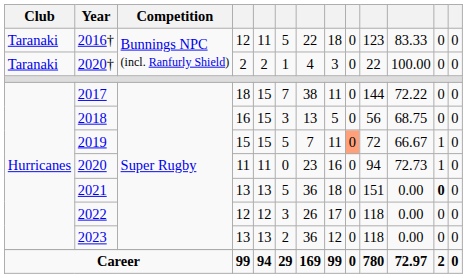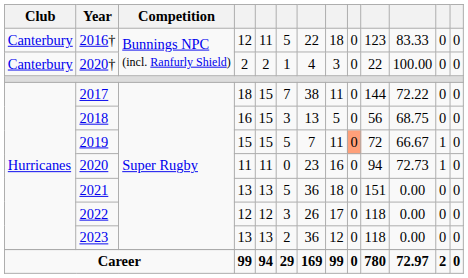 <table class="wikitable sortable" style="text-align:center; font-size:95%">
 <tr>
 <th>Club</th>
 <th>Year</th>
 <th>Competition</th>
 <th></th>
 <th></th>
 <th></th>
 <th></th>
 <th></th>
 <th></th>
 <th></th>
 <th></th>
 <th></th>
 <th></th>
 </tr>
 <tr>
-<td style="text-align:left;"><a href='#'>Taranaki</a></td>
+<td style="text-align:left;"><a href='#'>Canterbury</a></td>
 <td style="text-align:left;"><a href='#'>2016</a>†</td>
 <td rowspan=2 style="text-align:left;"><a href='#'>Bunnings NPC</a><br><small>(incl. <a href='#'>Ranfurly Shield</a>)</small></td>
 <td>12</td>
 <td>11</td>
 <td>5</td>
 <td>22</td>
 <td>18</td>
 <td>0</td>
 <td>123</td>
 <td>83.33</td>
 <td>0</td>
 <td>0</td>
 </tr>
 <tr>
-<td style="text-align:left;"><a href='#'>Taranaki</a></td>
+<td style="text-align:left;"><a href='#'>Canterbury</a></td>
 <td style="text-align:left;"><a href='#'>2020</a>†</td>
 <td>2</td>
 <td>2</td>
 <td>1</td>
 <td>4</td>
 <td>3</td>
 <td>0</td>
 <td>22</td>
 <td>100.00</td>
 <td>0</td>
 <td>0</td>
 </tr>
 <tr>
 <td colspan=14 style="background-color: #DDDDDD"></td>
 </tr>
 <tr>
 <td rowspan=7 style="text-align:left;"><a href='#'>Hurricanes</a></td>
 <td style="text-align:left;"><a href='#'>2017</a></td>
 <td rowspan=7 style="text-align:left;"><a href='#'>Super Rugby</a></td>
 <td>18</td>
 <td>15</td>
 <td>7</td>
 <td>38</td>
 <td>11</td>
 <td>0</td>
 <td>144</td>
 <td>72.22</td>
 <td>0</td>
 <td>0</td>
 </tr>
 <tr>
 <td style="text-align:left;"><a href='#'>2018</a></td>
 <td>16</td>
 <td>15</td>
 <td>3</td>
 <td>13</td>
 <td>5</td>
 <td>0</td>
 <td>56</td>
 <td>68.75</td>
 <td>0</td>
 <td>0</td>
 </tr>
 <tr>
 <td style="text-align:left;"><a href='#'>2019</a></td>
 <td>15</td>
 <td>15</td>
 <td>5</td>
 <td>7</td>
 <td>11</td>
 <td style="background: lightsalmon;">0</td>
 <td>72</td>
 <td>66.67</td>
 <td>1</td>
 <td>0</td>
 </tr>
 <tr>
 <td style="text-align:left;"><a href='#'>2020</a></td>
 <td>11</td>
 <td>11</td>
 <td>0</td>
 <td>23</td>
 <td>16</td>
 <td>0</td>
 <td>94</td>
 <td>72.73</td>
 <td>1</td>
 <td>0</td>
 </tr>
 <tr>
 <td style="text-align:left;"><a href='#'>2021</a></td>
 <td>13</td>
 <td>13</td>
 <td>5</td>
 <td>36</td>
 <td>18</td>
 <td>0</td>
 <td>151</td>
 <td>0.00</td>
-<td><strong>0</strong></td>
+<td>0</td>
 <td>0</td>
 </tr>
 <tr>
 <td style="text-align:left;"><a href='#'>2022</a></td>
 <td>12</td>
 <td>12</td>
 <td>3</td>
 <td>26</td>
 <td>17</td>
 <td>0</td>
 <td>118</td>
 <td>0.00</td>
 <td>0</td>
 <td>0</td>
 </tr>
 <tr>
 <td style="text-align:left;"><a href='#'>2023</a></td>
 <td>13</td>
 <td>13</td>
 <td>2</td>
 <td>36</td>
 <td>12</td>
 <td>0</td>
 <td>118</td>
 <td>0.00</td>
 <td>0</td>
 <td>0</td>
 </tr>
 <tr>
 </tr>
 <tr class="sortbottom" valign="top">
 <td colspan=3 style="text-align: center"><strong>Career</strong></td>
 <td><strong>99</strong></td>
 <td><strong>94</strong></td>
 <td><strong>29</strong></td>
 <td><strong>169</strong></td>
 <td><strong>99</strong></td>
 <td><strong>0</strong></td>
 <td><strong>780</strong></td>
 <td><strong>72.97</strong></td>
 <td><strong>2</strong></td>
 <td><strong>0</strong></td>
 </tr>
 </table>
